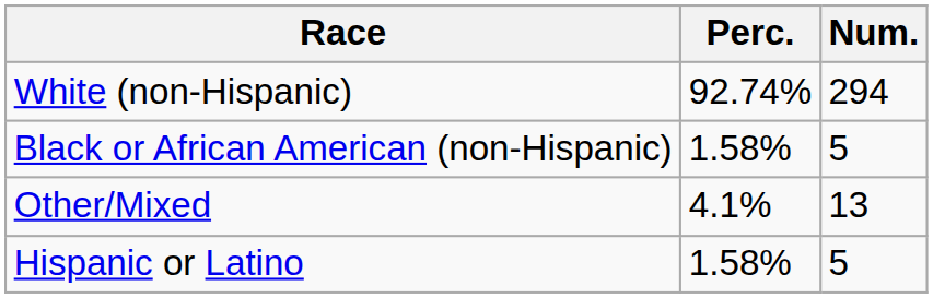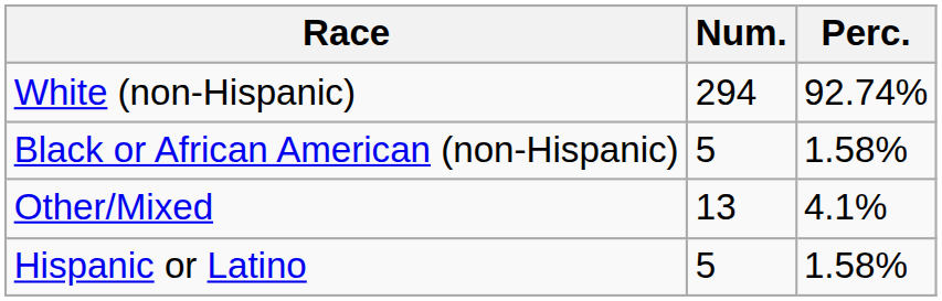 <table class="wikitable">
 <tr>
 <th>Race</th>
+<th>Num.</th>
 <th>Perc.</th>
-<th>Num.</th>
 </tr>
 <tr>
 <td><a href='#'>White</a> (non-Hispanic)</td>
+<td>294</td>
 <td>92.74%</td>
-<td>294</td>
 </tr>
 <tr>
 <td><a href='#'>Black or African American</a> (non-Hispanic)</td>
+<td>5</td>
 <td>1.58%</td>
-<td>5</td>
 </tr>
 <tr>
 <td><a href='#'>Other/Mixed</a></td>
+<td>13</td>
 <td>4.1%</td>
-<td>13</td>
 </tr>
 <tr>
 <td><a href='#'>Hispanic</a> or <a href='#'>Latino</a></td>
+<td>5</td>
 <td>1.58%</td>
-<td>5</td>
 </tr>
 </table>
